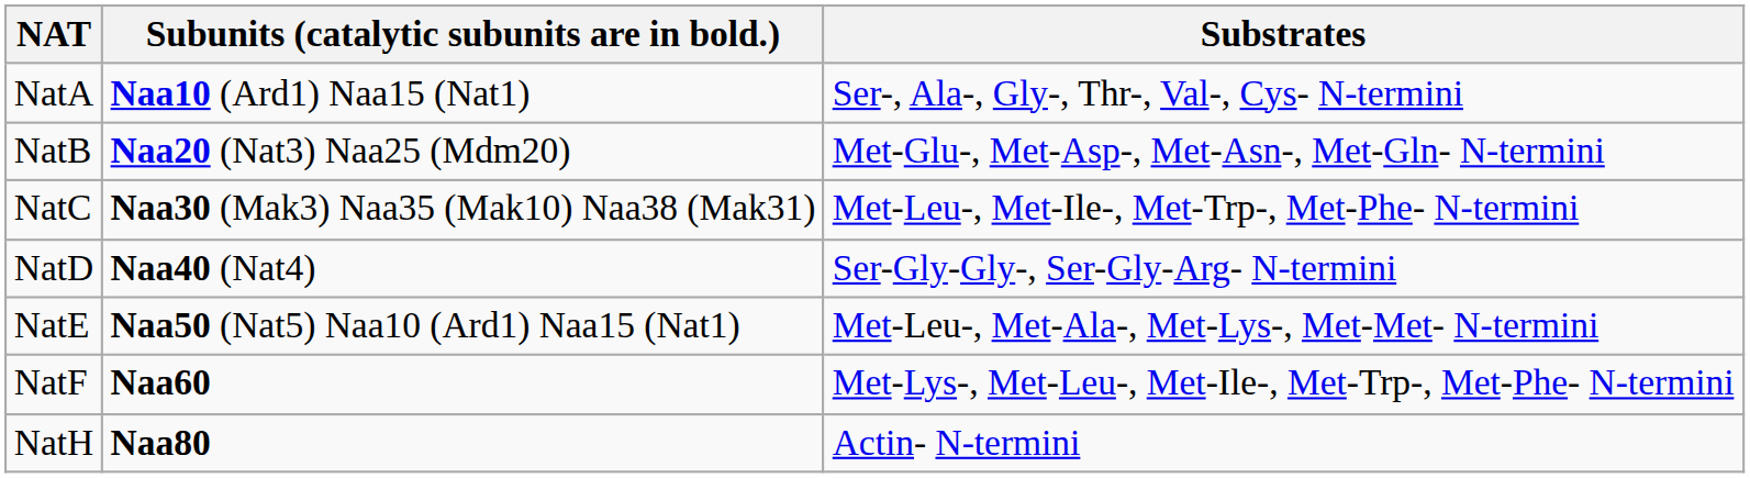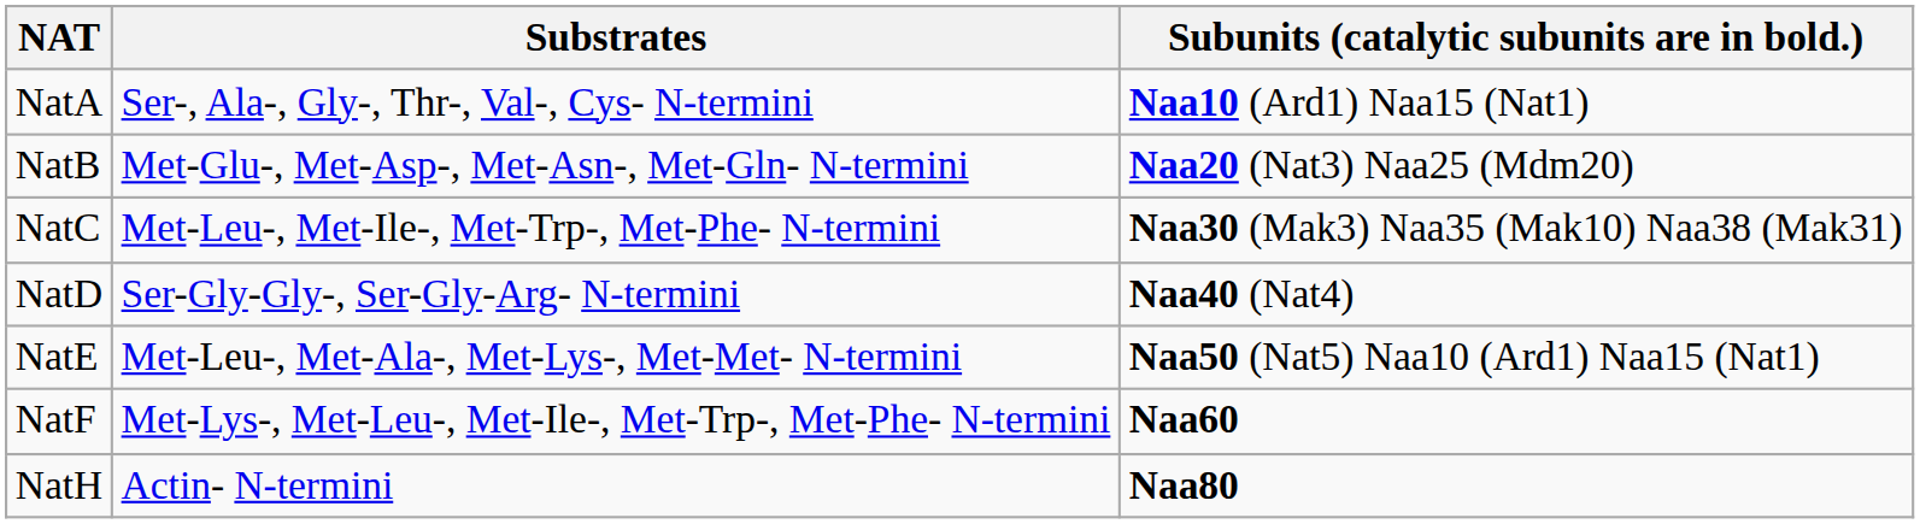 <table class="wikitable">
 <tr>
 <th>NAT</th>
+<th>Substrates</th>
 <th>Subunits (catalytic subunits are in <strong>bold</strong>.)</th>
-<th>Substrates</th>
 </tr>
 <tr>
 <td>NatA</td>
+<td><a href='#'>Ser</a>-, <a href='#'>Ala</a>-, <a href='#'>Gly</a>-, Thr-, <a href='#'>Val</a>-, <a href='#'>Cys</a>- <a href='#'>N-termini</a></td>
 <td><strong><a href='#'>Naa10</a></strong> (Ard1) Naa15 (Nat1)</td>
-<td><a href='#'>Ser</a>-, <a href='#'>Ala</a>-, <a href='#'>Gly</a>-, Thr-, <a href='#'>Val</a>-, <a href='#'>Cys</a>- <a href='#'>N-termini</a></td>
 </tr>
 <tr>
 <td>NatB</td>
+<td><a href='#'>Met</a>-<a href='#'>Glu</a>-, <a href='#'>Met</a>-<a href='#'>Asp</a>-, <a href='#'>Met</a>-<a href='#'>Asn</a>-, <a href='#'>Met</a>-<a href='#'>Gln</a>- <a href='#'>N-termini</a></td>
 <td><strong><a href='#'>Naa20</a></strong> (Nat3) Naa25 (Mdm20)</td>
-<td><a href='#'>Met</a>-<a href='#'>Glu</a>-, <a href='#'>Met</a>-<a href='#'>Asp</a>-, <a href='#'>Met</a>-<a href='#'>Asn</a>-, <a href='#'>Met</a>-<a href='#'>Gln</a>- <a href='#'>N-termini</a></td>
 </tr>
 <tr>
 <td>NatC</td>
+<td><a href='#'>Met</a>-<a href='#'>Leu</a>-, <a href='#'>Met</a>-Ile-, <a href='#'>Met</a>-Trp-, <a href='#'>Met</a>-<a href='#'>Phe</a>- <a href='#'>N-termini</a></td>
 <td><strong>Naa30</strong> (Mak3) Naa35 (Mak10) Naa38 (Mak31)</td>
-<td><a href='#'>Met</a>-<a href='#'>Leu</a>-, <a href='#'>Met</a>-Ile-, <a href='#'>Met</a>-Trp-, <a href='#'>Met</a>-<a href='#'>Phe</a>- <a href='#'>N-termini</a></td>
 </tr>
 <tr>
 <td>NatD</td>
+<td><a href='#'>Ser</a>-<a href='#'>Gly</a>-<a href='#'>Gly</a>-, <a href='#'>Ser</a>-<a href='#'>Gly</a>-<a href='#'>Arg</a>- <a href='#'>N-termini</a></td>
 <td><strong>Naa40</strong> (Nat4)</td>
-<td><a href='#'>Ser</a>-<a href='#'>Gly</a>-<a href='#'>Gly</a>-, <a href='#'>Ser</a>-<a href='#'>Gly</a>-<a href='#'>Arg</a>- <a href='#'>N-termini</a></td>
 </tr>
 <tr>
 <td>NatE</td>
+<td><a href='#'>Met</a>-Leu-, <a href='#'>Met</a>-<a href='#'>Ala</a>-, <a href='#'>Met</a>-<a href='#'>Lys</a>-, <a href='#'>Met</a>-<a href='#'>Met</a>- <a href='#'>N-termini</a></td>
 <td><strong>Naa50</strong> (Nat5) Naa10 (Ard1) Naa15 (Nat1)</td>
-<td><a href='#'>Met</a>-Leu-, <a href='#'>Met</a>-<a href='#'>Ala</a>-, <a href='#'>Met</a>-<a href='#'>Lys</a>-, <a href='#'>Met</a>-<a href='#'>Met</a>- <a href='#'>N-termini</a></td>
 </tr>
 <tr>
 <td>NatF</td>
+<td><a href='#'>Met</a>-<a href='#'>Lys</a>-, <a href='#'>Met</a>-<a href='#'>Leu</a>-, <a href='#'>Met</a>-Ile-, <a href='#'>Met</a>-Trp-, <a href='#'>Met</a>-<a href='#'>Phe</a>- <a href='#'>N-termini</a></td>
 <td><strong>Naa60</strong></td>
-<td><a href='#'>Met</a>-<a href='#'>Lys</a>-, <a href='#'>Met</a>-<a href='#'>Leu</a>-, <a href='#'>Met</a>-Ile-, <a href='#'>Met</a>-Trp-, <a href='#'>Met</a>-<a href='#'>Phe</a>- <a href='#'>N-termini</a></td>
 </tr>
 <tr>
 <td>NatH</td>
+<td><a href='#'>Actin</a>- <a href='#'>N-termini</a></td>
 <td><strong>Naa80</strong></td>
-<td><a href='#'>Actin</a>- <a href='#'>N-termini</a></td>
 </tr>
 </table>
